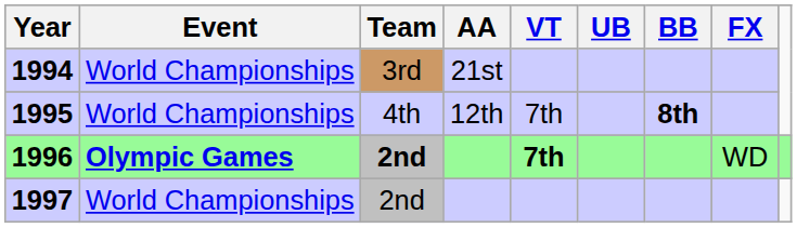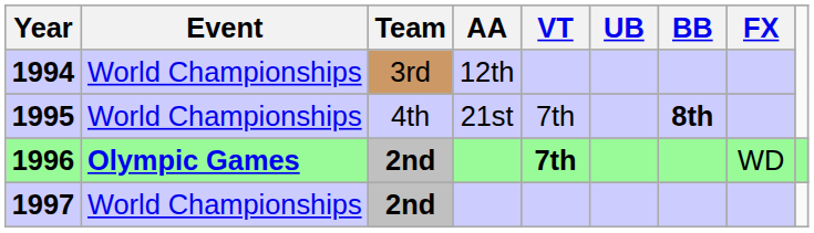 <table class="wikitable" style="text-align:center; font-size: 95%;">
 <tr>
 <th>Year</th>
 <th>Event</th>
 <th style="width:30px;">Team</th>
 <th style="width:30px;">AA</th>
 <th style="width:30px;"><a href='#'>VT</a></th>
 <th style="width:30px;"><a href='#'>UB</a></th>
 <th style="width:30px;"><a href='#'>BB</a></th>
 <th style="width:30px;"><a href='#'>FX</a></th>
 </tr>
 <tr bgcolor=#CCCCFF>
 <td rowspan="1"><strong>1994</strong></td>
 <td align=left><a href='#'>World Championships</a></td>
 <td style="background:#c96;">3rd</td>
-<td>21st</td>
+<td>12th</td>
 <td></td>
 <td></td>
 <td></td>
 <td></td>
 </tr>
 <tr bgcolor=#CCCCFF>
 <td rowspan="1"><strong>1995</strong></td>
 <td align=left><a href='#'>World Championships</a></td>
 <td>4th</td>
-<td>12th</td>
+<td>21st</td>
 <td>7th</td>
 <td></td>
 <td><strong>8th</strong></td>
 <td></td>
 </tr>
 <tr bgcolor=98FB98>
 <td rowspan="1"><strong>1996</strong></td>
 <td align=left><strong><a href='#'>Olympic Games</a></strong></td>
 <td style="background:silver;"><strong>2nd</strong></td>
 <td></td>
 <td><strong>7th</strong></td>
 <td></td>
 <td></td>
 <td>WD</td>
 <td></td>
 </tr>
 <tr bgcolor=#CCCCFF>
 <td rowspan="1"><strong>1997</strong></td>
 <td align=left><a href='#'>World Championships</a></td>
-<td style="background:silver;">2nd</td>
+<td style="background:silver;"><strong>2nd</strong></td>
 <td></td>
 <td></td>
 <td></td>
 <td></td>
 <td></td>
 </tr>
 </table>
